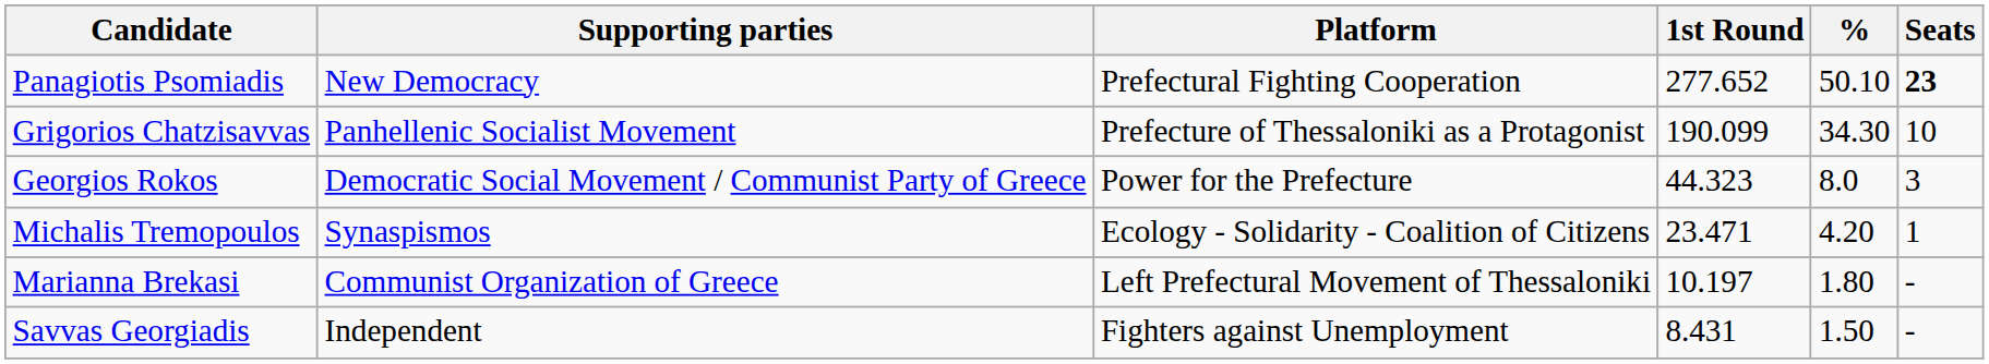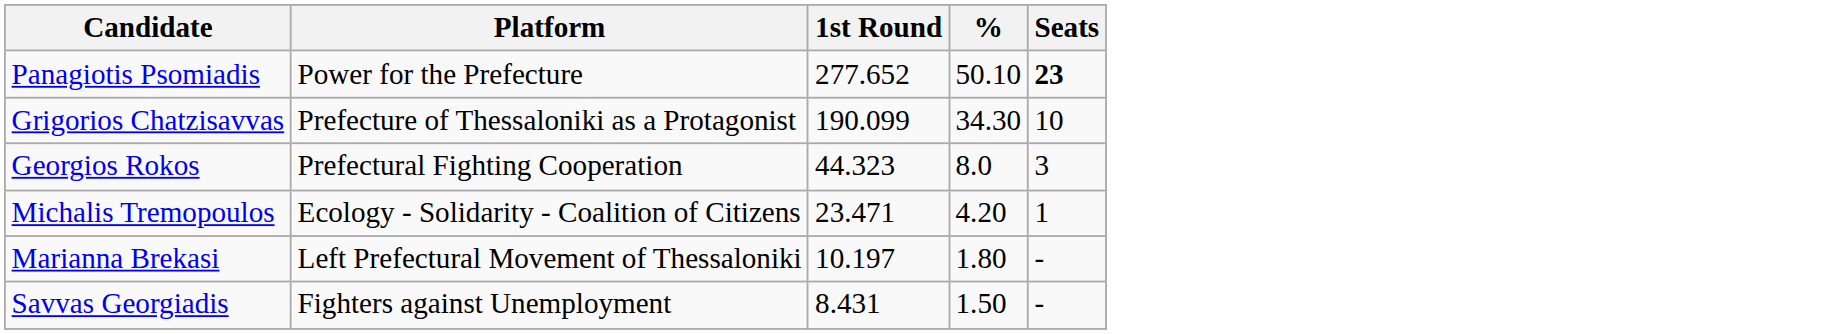 <table class="wikitable">
 <tr>
 <th>Candidate</th>
-<th>Supporting parties</th>
 <th>Platform</th>
 <th>1st Round</th>
 <th>%</th>
 <th>Seats</th>
 </tr>
 <tr>
 <td><a href='#'>Panagiotis Psomiadis</a></td>
-<td><a href='#'>New Democracy</a></td>
-<td>Prefectural Fighting Cooperation</td>
+<td>Power for the Prefecture</td>
 <td>277.652</td>
 <td>50.10</td>
 <td><strong>23</strong></td>
 </tr>
 <tr>
 <td><a href='#'>Grigorios Chatzisavvas</a></td>
-<td><a href='#'>Panhellenic Socialist Movement</a></td>
 <td>Prefecture of Thessaloniki as a Protagonist</td>
 <td>190.099</td>
 <td>34.30</td>
 <td>10</td>
 </tr>
 <tr>
 <td><a href='#'>Georgios Rokos</a></td>
-<td><a href='#'>Democratic Social Movement</a> / <a href='#'>Communist Party of Greece</a></td>
-<td>Power for the Prefecture</td>
+<td>Prefectural Fighting Cooperation</td>
 <td>44.323</td>
 <td>8.0</td>
 <td>3</td>
 </tr>
 <tr>
 <td><a href='#'>Michalis Tremopoulos</a></td>
-<td><a href='#'>Synaspismos</a></td>
 <td>Ecology - Solidarity - Coalition of Citizens</td>
 <td>23.471</td>
 <td>4.20</td>
 <td>1</td>
 </tr>
 <tr>
 <td><a href='#'>Marianna Brekasi</a></td>
-<td><a href='#'>Communist Organization of Greece</a></td>
 <td>Left Prefectural Movement of Thessaloniki</td>
 <td>10.197</td>
 <td>1.80</td>
 <td>-</td>
 </tr>
 <tr>
 <td><a href='#'>Savvas Georgiadis</a></td>
-<td>Independent</td>
 <td>Fighters against Unemployment</td>
 <td>8.431</td>
 <td>1.50</td>
 <td>-</td>
 </tr>
 </table>
